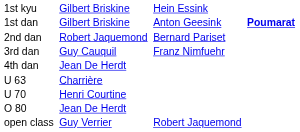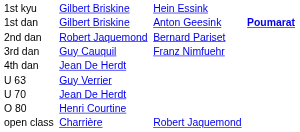 <table>
 <tr>
 <td>1st kyu</td>
 <td> <a href='#'>Gilbert Briskine</a></td>
 <td> <a href='#'>Hein Essink</a></td>
 </tr>
 <tr>
 <td>1st dan</td>
 <td> <a href='#'>Gilbert Briskine</a></td>
 <td> <a href='#'>Anton Geesink</a></td>
 <td><strong> <a href='#'>Poumarat</a></strong></td>
 </tr>
 <tr>
 <td>2nd dan</td>
 <td> <a href='#'>Robert Jaquemond</a></td>
 <td> <a href='#'>Bernard Pariset</a></td>
 </tr>
 <tr>
 <td>3rd dan</td>
 <td> <a href='#'>Guy Cauquil</a></td>
 <td> <a href='#'>Franz Nimfuehr</a></td>
 </tr>
 <tr>
 <td>4th dan</td>
 <td> <a href='#'>Jean De Herdt</a></td>
 </tr>
 <tr>
 <td>U 63</td>
-<td> <a href='#'>Charrière</a></td>
+<td> <a href='#'>Guy Verrier</a></td>
 </tr>
 <tr>
 <td>U 70</td>
+<td> <a href='#'>Jean De Herdt</a></td>
+</tr>
+<tr>
+<td>O 80</td>
 <td> <a href='#'>Henri Courtine</a></td>
 </tr>
 <tr>
-<td>O 80</td>
-<td> <a href='#'>Jean De Herdt</a></td>
-</tr>
-<tr>
 <td>open class</td>
-<td> <a href='#'>Guy Verrier</a></td>
+<td> <a href='#'>Charrière</a></td>
 <td> <a href='#'>Robert Jaquemond</a></td>
 </tr>
 </table>
